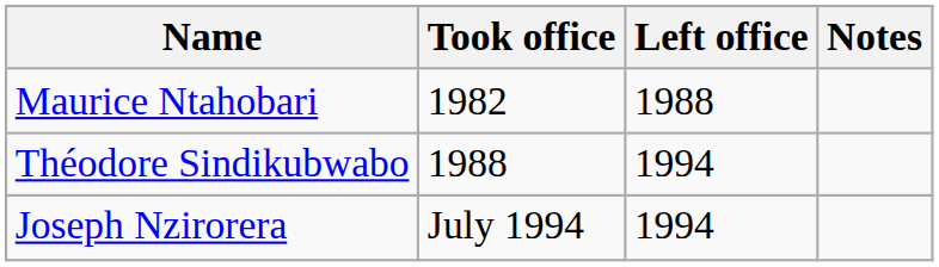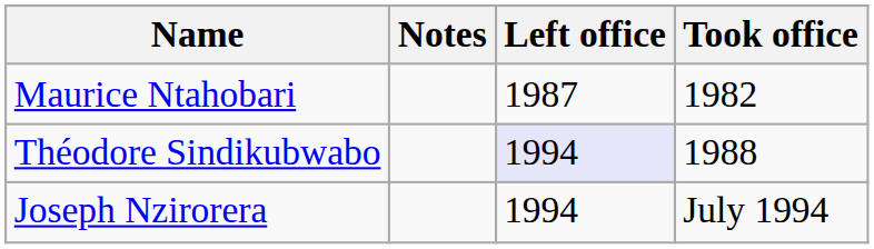 <table class="wikitable">
 <tr>
 <th>Name</th>
+<th>Notes</th>
+<th>Left office</th>
 <th>Took office</th>
-<th>Left office</th>
-<th>Notes</th>
 </tr>
 <tr>
 <td><a href='#'>Maurice Ntahobari</a></td>
+<td></td>
+<td>1987</td>
 <td>1982</td>
-<td>1988</td>
-<td></td>
 </tr>
 <tr>
 <td><a href='#'>Théodore Sindikubwabo</a></td>
+<td></td>
+<td style="background: lavender;">1994</td>
 <td>1988</td>
-<td>1994</td>
-<td></td>
 </tr>
 <tr>
 <td><a href='#'>Joseph Nzirorera</a></td>
+<td></td>
+<td>1994</td>
 <td>July 1994</td>
-<td>1994</td>
-<td></td>
 </tr>
 </table>
